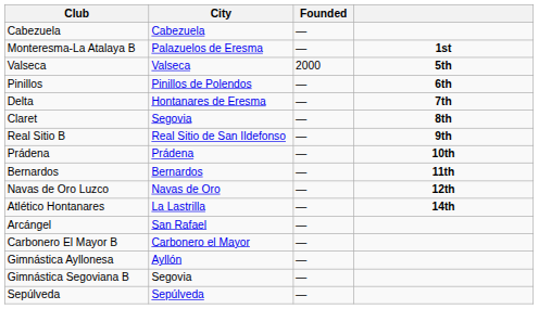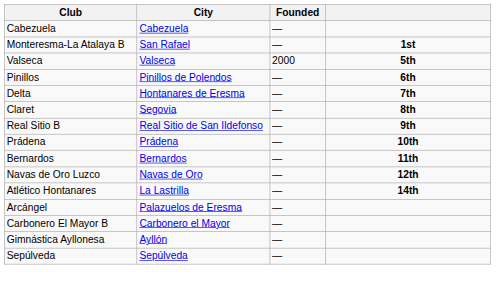 <table class="wikitable sortable">
 <tr>
 <th width=200>Club</th>
 <th width=200>City</th>
 <th width=80>Founded</th>
 <th width=250></th>
 </tr>
 <tr>
 <td>Cabezuela</td>
 <td><a href='#'>Cabezuela</a></td>
 <td>—</td>
 <td align=center><strong></strong></td>
 </tr>
 <tr>
 <td>Monteresma-La Atalaya B</td>
-<td><a href='#'>Palazuelos de Eresma</a></td>
+<td><a href='#'>San Rafael</a></td>
 <td>—</td>
 <td align=center><strong>1st</strong></td>
 </tr>
 <tr>
 <td>Valseca</td>
 <td><a href='#'>Valseca</a></td>
 <td>2000</td>
 <td align=center><strong>5th</strong></td>
 </tr>
 <tr>
 <td>Pinillos</td>
 <td><a href='#'>Pinillos de Polendos</a></td>
 <td>—</td>
 <td align=center><strong>6th</strong></td>
 </tr>
 <tr>
 <td>Delta</td>
 <td><a href='#'>Hontanares de Eresma</a></td>
 <td>—</td>
 <td align=center><strong>7th</strong></td>
 </tr>
 <tr>
 <td>Claret</td>
 <td><a href='#'>Segovia</a></td>
 <td>—</td>
 <td align=center><strong>8th</strong></td>
 </tr>
 <tr>
 <td>Real Sitio B</td>
 <td><a href='#'>Real Sitio de San Ildefonso</a></td>
 <td>—</td>
 <td align=center><strong>9th</strong></td>
 </tr>
 <tr>
 <td>Prádena</td>
 <td><a href='#'>Prádena</a></td>
 <td>—</td>
 <td align=center><strong>10th</strong></td>
 </tr>
 <tr>
 <td>Bernardos</td>
 <td><a href='#'>Bernardos</a></td>
 <td>—</td>
 <td align=center><strong>11th</strong></td>
 </tr>
 <tr>
 <td>Navas de Oro Luzco</td>
 <td><a href='#'>Navas de Oro</a></td>
 <td>—</td>
 <td align=center><strong>12th</strong></td>
 </tr>
 <tr>
 <td>Atlético Hontanares</td>
 <td><a href='#'>La Lastrilla</a></td>
 <td>—</td>
 <td align=center><strong>14th</strong></td>
 </tr>
 <tr>
 <td>Arcángel</td>
-<td><a href='#'>San Rafael</a></td>
+<td><a href='#'>Palazuelos de Eresma</a></td>
 <td>—</td>
 <td align=center></td>
 </tr>
 <tr>
 <td>Carbonero El Mayor B</td>
 <td><a href='#'>Carbonero el Mayor</a></td>
 <td>—</td>
 <td align=center></td>
 </tr>
 <tr>
 <td>Gimnástica Ayllonesa</td>
 <td><a href='#'>Ayllón</a></td>
 <td>—</td>
 <td align=center></td>
 </tr>
 <tr>
-<td>Gimnástica Segoviana B</td>
-<td>Segovia</td>
-<td>—</td>
-<td align=center></td>
-</tr>
-<tr>
 <td>Sepúlveda</td>
 <td><a href='#'>Sepúlveda</a></td>
 <td>—</td>
 <td align=center></td>
 </tr>
 </table>
